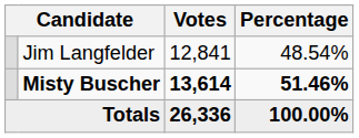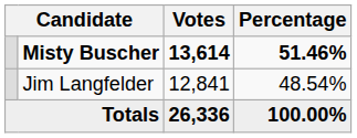 <table class="wikitable">
 <tr style="text-align:center;">
 <th colspan=2>Candidate</th>
 <th>Votes</th>
 <th>Percentage</th>
 </tr>
 <tr>
 <th style="background:#ddd; width:3px;"></th>
+<td><strong>Misty Buscher</strong></td>
+<td style="text-align:right;"><strong>13,614</strong></td>
+<td style="text-align:right;"><strong>51.46%</strong></td>
+</tr>
+<tr>
+<th style="background:#ddd; width:3px;"></th>
 <td>Jim Langfelder</td>
 <td style="text-align:right;">12,841</td>
 <td style="text-align:right;">48.54%</td>
-</tr>
-<tr>
-<th style="background:#ddd; width:3px;"></th>
-<td><strong>Misty Buscher</strong></td>
-<td style="text-align:right;"><strong>13,614</strong></td>
-<td style="text-align:right;"><strong>51.46%</strong></td>
 </tr>
 <tr style="background:#eee; text-align:right;">
 <td colspan="2"><strong>Totals</strong></td>
 <td><strong>26,336</strong></td>
 <td><strong>100.00%</strong></td>
 </tr>
 </table>
